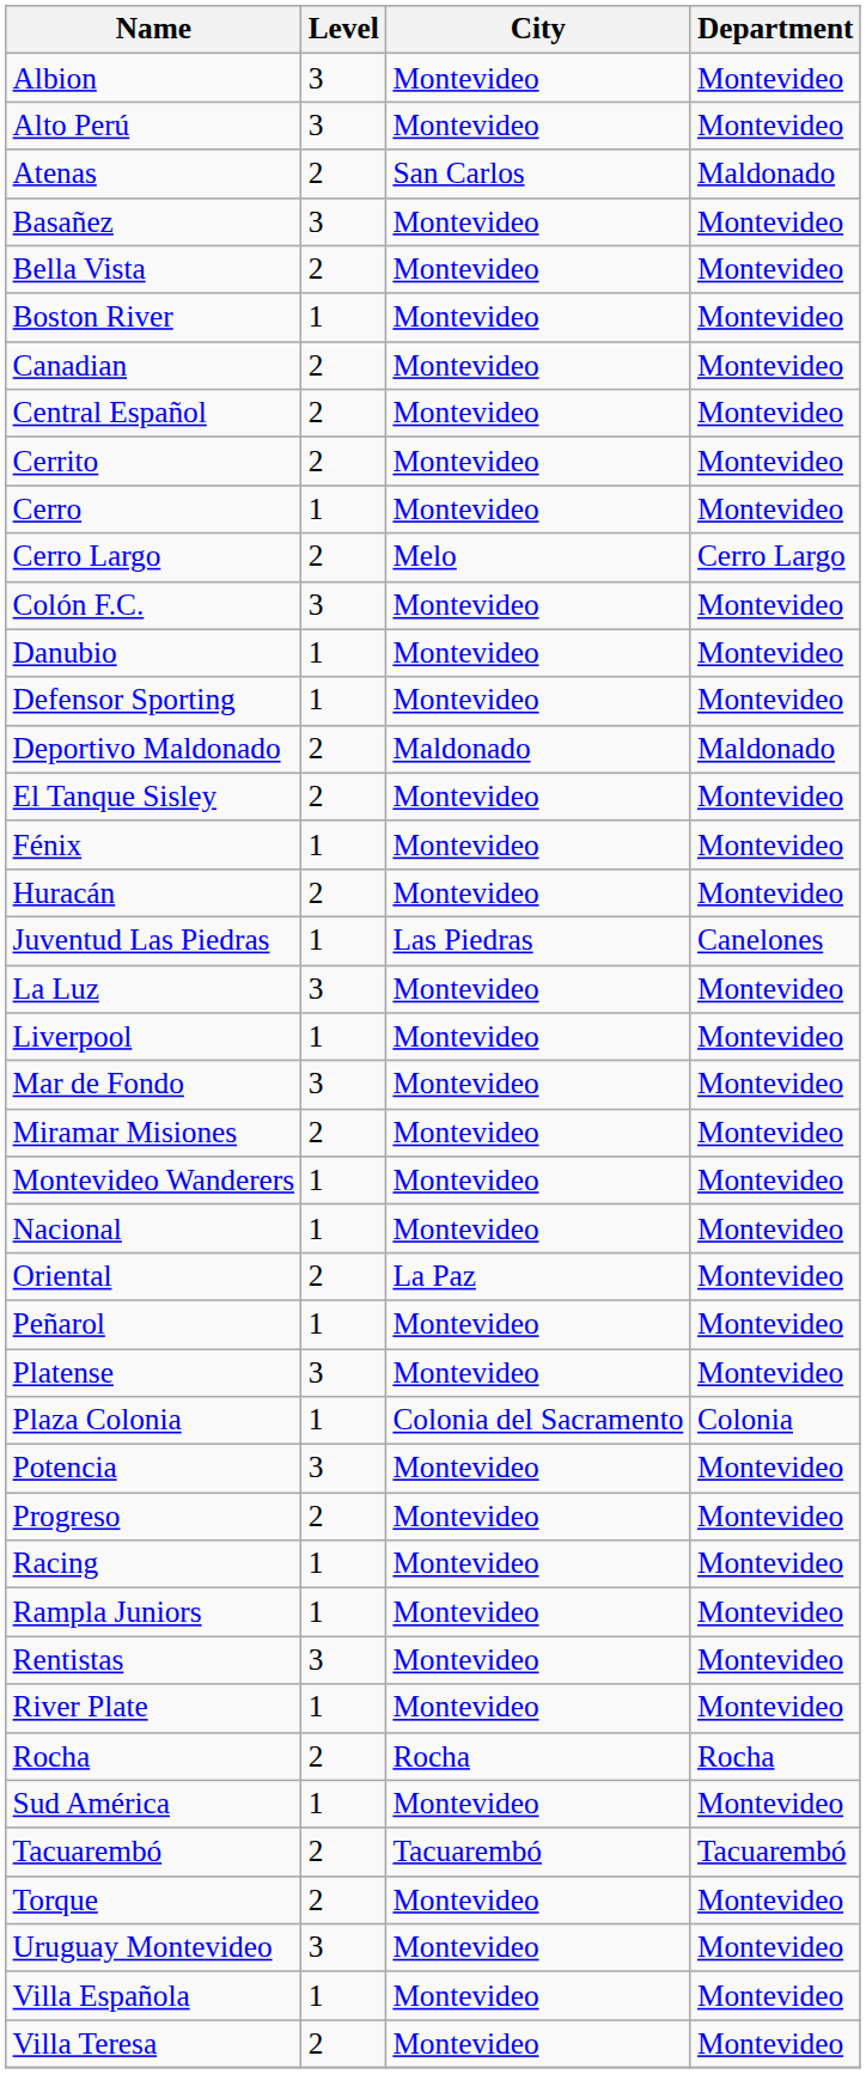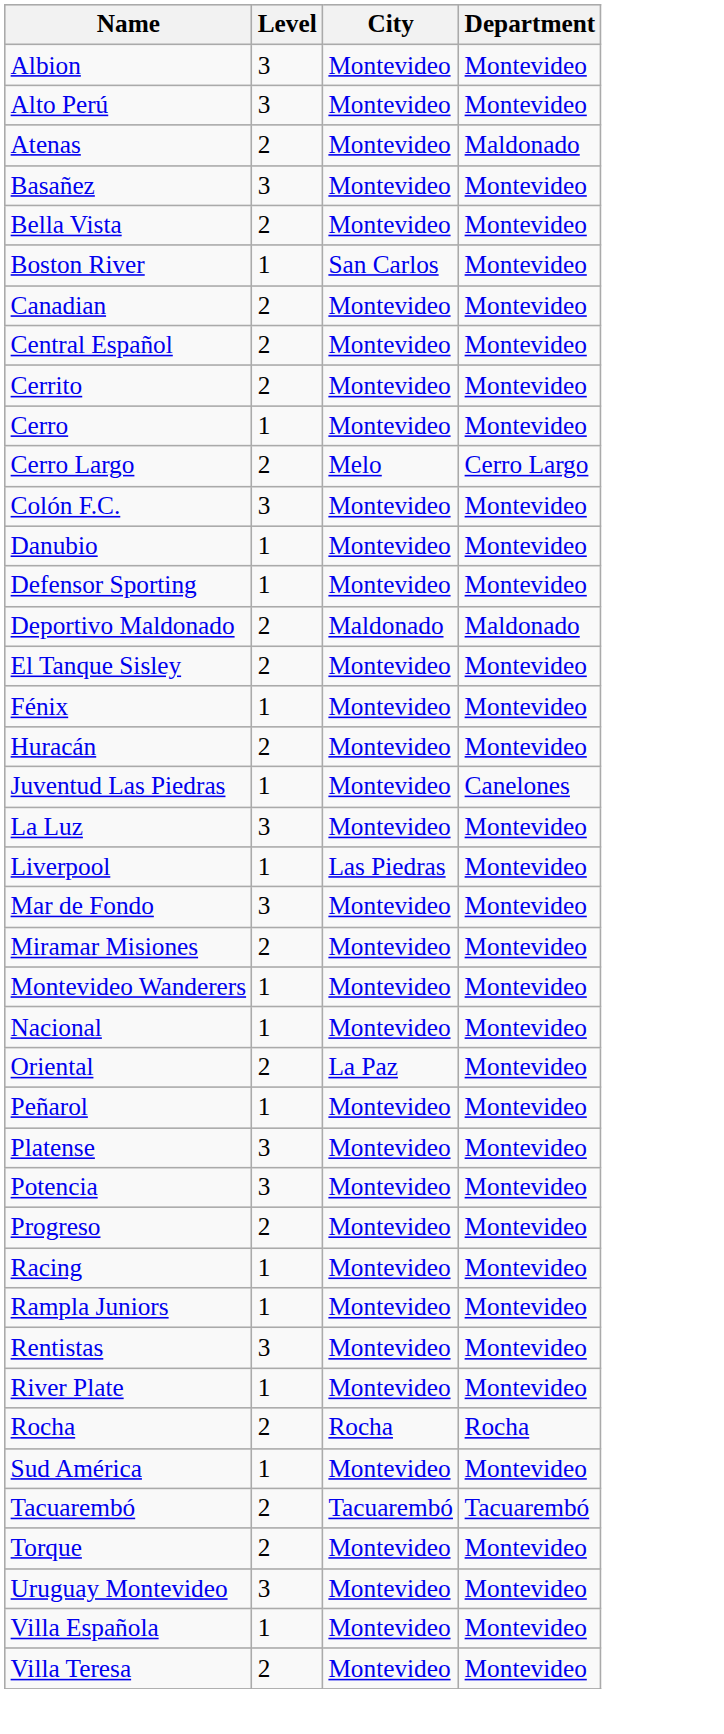 <table class="wikitable sortable">
 <tr>
 <th>Name</th>
 <th>Level</th>
 <th>City</th>
 <th>Department</th>
 </tr>
 <tr>
 <td><a href='#'>Albion</a></td>
 <td>3</td>
 <td><a href='#'>Montevideo</a></td>
 <td><a href='#'>Montevideo</a></td>
 </tr>
 <tr>
 <td><a href='#'>Alto Perú</a></td>
 <td>3</td>
 <td><a href='#'>Montevideo</a></td>
 <td><a href='#'>Montevideo</a></td>
 </tr>
 <tr>
 <td><a href='#'>Atenas</a></td>
 <td>2</td>
-<td><a href='#'>San Carlos</a></td>
+<td><a href='#'>Montevideo</a></td>
 <td><a href='#'>Maldonado</a></td>
 </tr>
 <tr>
 <td><a href='#'>Basañez</a></td>
 <td>3</td>
 <td><a href='#'>Montevideo</a></td>
 <td><a href='#'>Montevideo</a></td>
 </tr>
 <tr>
 <td><a href='#'>Bella Vista</a></td>
 <td>2</td>
 <td><a href='#'>Montevideo</a></td>
 <td><a href='#'>Montevideo</a></td>
 </tr>
 <tr>
 <td><a href='#'>Boston River</a></td>
 <td>1</td>
-<td><a href='#'>Montevideo</a></td>
+<td><a href='#'>San Carlos</a></td>
 <td><a href='#'>Montevideo</a></td>
 </tr>
 <tr>
 <td><a href='#'>Canadian</a></td>
 <td>2</td>
 <td><a href='#'>Montevideo</a></td>
 <td><a href='#'>Montevideo</a></td>
 </tr>
 <tr>
 <td><a href='#'>Central Español</a></td>
 <td>2</td>
 <td><a href='#'>Montevideo</a></td>
 <td><a href='#'>Montevideo</a></td>
 </tr>
 <tr>
 <td><a href='#'>Cerrito</a></td>
 <td>2</td>
 <td><a href='#'>Montevideo</a></td>
 <td><a href='#'>Montevideo</a></td>
 </tr>
 <tr>
 <td><a href='#'>Cerro</a></td>
 <td>1</td>
 <td><a href='#'>Montevideo</a></td>
 <td><a href='#'>Montevideo</a></td>
 </tr>
 <tr>
 <td><a href='#'>Cerro Largo</a></td>
 <td>2</td>
 <td><a href='#'>Melo</a></td>
 <td><a href='#'>Cerro Largo</a></td>
 </tr>
 <tr>
 <td><a href='#'>Colón F.C.</a></td>
 <td>3</td>
 <td><a href='#'>Montevideo</a></td>
 <td><a href='#'>Montevideo</a></td>
 </tr>
 <tr>
 <td><a href='#'>Danubio</a></td>
 <td>1</td>
 <td><a href='#'>Montevideo</a></td>
 <td><a href='#'>Montevideo</a></td>
 </tr>
 <tr>
 <td><a href='#'>Defensor Sporting</a></td>
 <td>1</td>
 <td><a href='#'>Montevideo</a></td>
 <td><a href='#'>Montevideo</a></td>
 </tr>
 <tr>
 <td><a href='#'>Deportivo Maldonado</a></td>
 <td>2</td>
 <td><a href='#'>Maldonado</a></td>
 <td><a href='#'>Maldonado</a></td>
 </tr>
 <tr>
 <td><a href='#'>El Tanque Sisley</a></td>
 <td>2</td>
 <td><a href='#'>Montevideo</a></td>
 <td><a href='#'>Montevideo</a></td>
 </tr>
 <tr>
 <td><a href='#'>Fénix</a></td>
 <td>1</td>
 <td><a href='#'>Montevideo</a></td>
 <td><a href='#'>Montevideo</a></td>
 </tr>
 <tr>
 <td><a href='#'>Huracán</a></td>
 <td>2</td>
 <td><a href='#'>Montevideo</a></td>
 <td><a href='#'>Montevideo</a></td>
 </tr>
 <tr>
 <td><a href='#'>Juventud Las Piedras</a></td>
 <td>1</td>
-<td><a href='#'>Las Piedras</a></td>
+<td><a href='#'>Montevideo</a></td>
 <td><a href='#'>Canelones</a></td>
 </tr>
 <tr>
 <td><a href='#'>La Luz</a></td>
 <td>3</td>
 <td><a href='#'>Montevideo</a></td>
 <td><a href='#'>Montevideo</a></td>
 </tr>
 <tr>
 <td><a href='#'>Liverpool</a></td>
 <td>1</td>
-<td><a href='#'>Montevideo</a></td>
+<td><a href='#'>Las Piedras</a></td>
 <td><a href='#'>Montevideo</a></td>
 </tr>
 <tr>
 <td><a href='#'>Mar de Fondo</a></td>
 <td>3</td>
 <td><a href='#'>Montevideo</a></td>
 <td><a href='#'>Montevideo</a></td>
 </tr>
 <tr>
 <td><a href='#'>Miramar Misiones</a></td>
 <td>2</td>
 <td><a href='#'>Montevideo</a></td>
 <td><a href='#'>Montevideo</a></td>
 </tr>
 <tr>
 <td><a href='#'>Montevideo Wanderers</a></td>
 <td>1</td>
 <td><a href='#'>Montevideo</a></td>
 <td><a href='#'>Montevideo</a></td>
 </tr>
 <tr>
 <td><a href='#'>Nacional</a></td>
 <td>1</td>
 <td><a href='#'>Montevideo</a></td>
 <td><a href='#'>Montevideo</a></td>
 </tr>
 <tr>
 <td><a href='#'>Oriental</a></td>
 <td>2</td>
 <td><a href='#'>La Paz</a></td>
 <td><a href='#'>Montevideo</a></td>
 </tr>
 <tr>
 <td><a href='#'>Peñarol</a></td>
 <td>1</td>
 <td><a href='#'>Montevideo</a></td>
 <td><a href='#'>Montevideo</a></td>
 </tr>
 <tr>
 <td><a href='#'>Platense</a></td>
 <td>3</td>
 <td><a href='#'>Montevideo</a></td>
 <td><a href='#'>Montevideo</a></td>
-</tr>
-<tr>
-<td><a href='#'>Plaza Colonia</a></td>
-<td>1</td>
-<td><a href='#'>Colonia del Sacramento</a></td>
-<td><a href='#'>Colonia</a></td>
 </tr>
 <tr>
 <td><a href='#'>Potencia</a></td>
 <td>3</td>
 <td><a href='#'>Montevideo</a></td>
 <td><a href='#'>Montevideo</a></td>
 </tr>
 <tr>
 <td><a href='#'>Progreso</a></td>
 <td>2</td>
 <td><a href='#'>Montevideo</a></td>
 <td><a href='#'>Montevideo</a></td>
 </tr>
 <tr>
 <td><a href='#'>Racing</a></td>
 <td>1</td>
 <td><a href='#'>Montevideo</a></td>
 <td><a href='#'>Montevideo</a></td>
 </tr>
 <tr>
 <td><a href='#'>Rampla Juniors</a></td>
 <td>1</td>
 <td><a href='#'>Montevideo</a></td>
 <td><a href='#'>Montevideo</a></td>
 </tr>
 <tr>
 <td><a href='#'>Rentistas</a></td>
 <td>3</td>
 <td><a href='#'>Montevideo</a></td>
 <td><a href='#'>Montevideo</a></td>
 </tr>
 <tr>
 <td><a href='#'>River Plate</a></td>
 <td>1</td>
 <td><a href='#'>Montevideo</a></td>
 <td><a href='#'>Montevideo</a></td>
 </tr>
 <tr>
 <td><a href='#'>Rocha</a></td>
 <td>2</td>
 <td><a href='#'>Rocha</a></td>
 <td><a href='#'>Rocha</a></td>
 </tr>
 <tr>
 <td><a href='#'>Sud América</a></td>
 <td>1</td>
 <td><a href='#'>Montevideo</a></td>
 <td><a href='#'>Montevideo</a></td>
 </tr>
 <tr>
 <td><a href='#'>Tacuarembó</a></td>
 <td>2</td>
 <td><a href='#'>Tacuarembó</a></td>
 <td><a href='#'>Tacuarembó</a></td>
 </tr>
 <tr>
 <td><a href='#'>Torque</a></td>
 <td>2</td>
 <td><a href='#'>Montevideo</a></td>
 <td><a href='#'>Montevideo</a></td>
 </tr>
 <tr>
 <td><a href='#'>Uruguay Montevideo</a></td>
 <td>3</td>
 <td><a href='#'>Montevideo</a></td>
 <td><a href='#'>Montevideo</a></td>
 </tr>
 <tr>
 <td><a href='#'>Villa Española</a></td>
 <td>1</td>
 <td><a href='#'>Montevideo</a></td>
 <td><a href='#'>Montevideo</a></td>
 </tr>
 <tr>
 <td><a href='#'>Villa Teresa</a></td>
 <td>2</td>
 <td><a href='#'>Montevideo</a></td>
 <td><a href='#'>Montevideo</a></td>
 </tr>
 <tr>
 </tr>
 </table>
